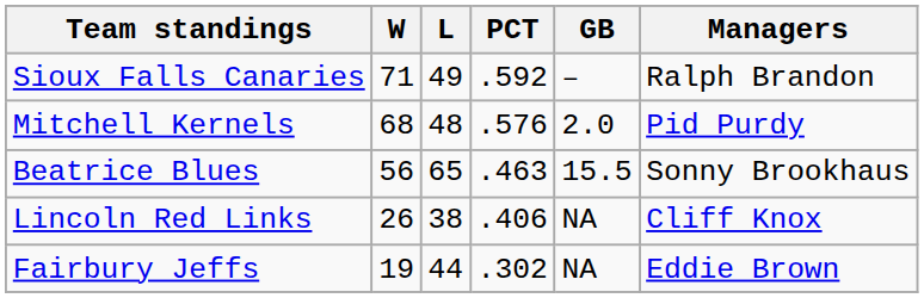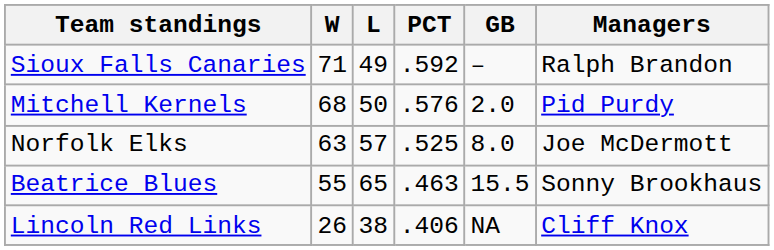 <table class="wikitable">
 <tr>
 <th>Team standings</th>
 <th>W</th>
 <th>L</th>
 <th>PCT</th>
 <th>GB</th>
 <th>Managers</th>
 </tr>
 <tr>
 <td><a href='#'>Sioux Falls Canaries</a></td>
 <td>71</td>
 <td>49</td>
 <td>.592</td>
 <td>–</td>
 <td>Ralph Brandon</td>
 </tr>
 <tr>
 <td><a href='#'>Mitchell Kernels</a></td>
 <td>68</td>
-<td>48</td>
+<td>50</td>
 <td>.576</td>
 <td>2.0</td>
 <td><a href='#'>Pid Purdy</a></td>
 </tr>
 <tr>
+<td>Norfolk Elks</td>
+<td>63</td>
+<td>57</td>
+<td>.525</td>
+<td>8.0</td>
+<td>Joe McDermott</td>
+</tr>
+<tr>
 <td><a href='#'>Beatrice Blues</a></td>
-<td>56</td>
+<td>55</td>
 <td>65</td>
 <td>.463</td>
 <td>15.5</td>
 <td>Sonny Brookhaus</td>
 </tr>
 <tr>
 <td><a href='#'>Lincoln Red Links</a></td>
 <td>26</td>
 <td>38</td>
 <td>.406</td>
 <td>NA</td>
 <td><a href='#'>Cliff Knox</a></td>
 </tr>
-<tr>
-<td><a href='#'>Fairbury Jeffs</a></td>
-<td>19</td>
-<td>44</td>
-<td>.302</td>
-<td>NA</td>
-<td><a href='#'>Eddie Brown</a></td>
-</tr>
 </table>
